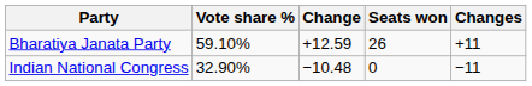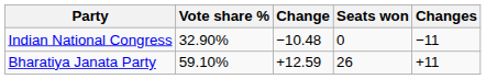 <table class="wikitable sortable">
 <tr>
 <th>Party</th>
 <th>Vote share %</th>
 <th>Change</th>
 <th>Seats won</th>
 <th>Changes</th>
 </tr>
 <tr>
+<td><a href='#'>Indian National Congress</a></td>
+<td>32.90%</td>
+<td>−10.48</td>
+<td>0</td>
+<td>−11</td>
+</tr>
+<tr>
 <td><a href='#'>Bharatiya Janata Party</a></td>
 <td>59.10%</td>
 <td>+12.59</td>
 <td>26</td>
 <td>+11</td>
 </tr>
-<tr>
-<td><a href='#'>Indian National Congress</a></td>
-<td>32.90%</td>
-<td>−10.48</td>
-<td>0</td>
-<td>−11</td>
-</tr>
 </table>
